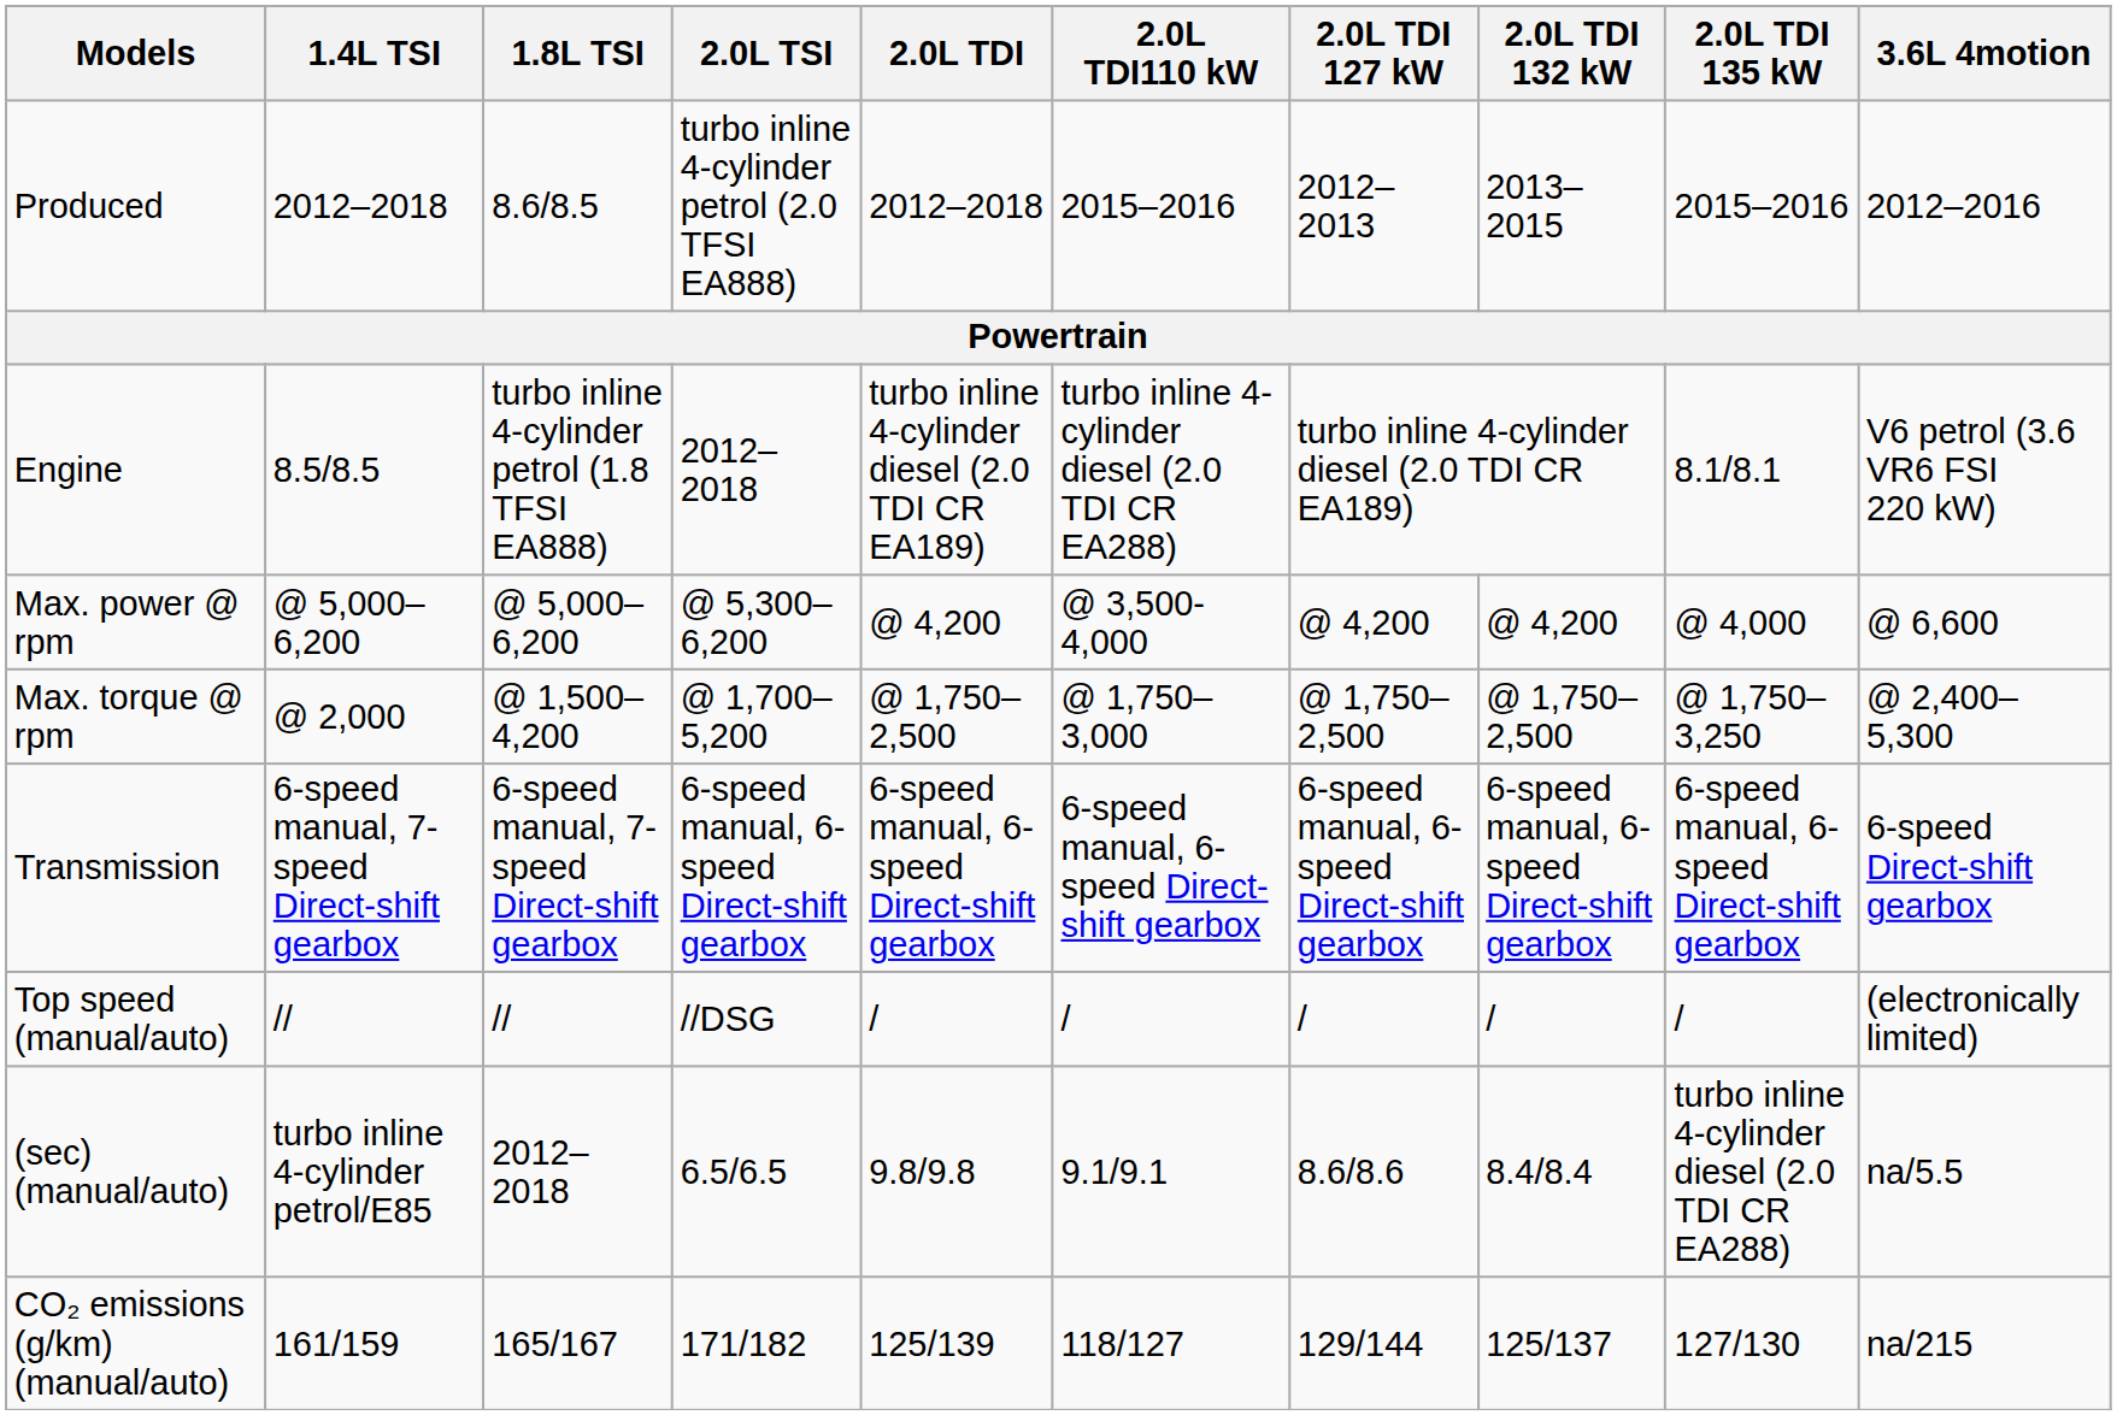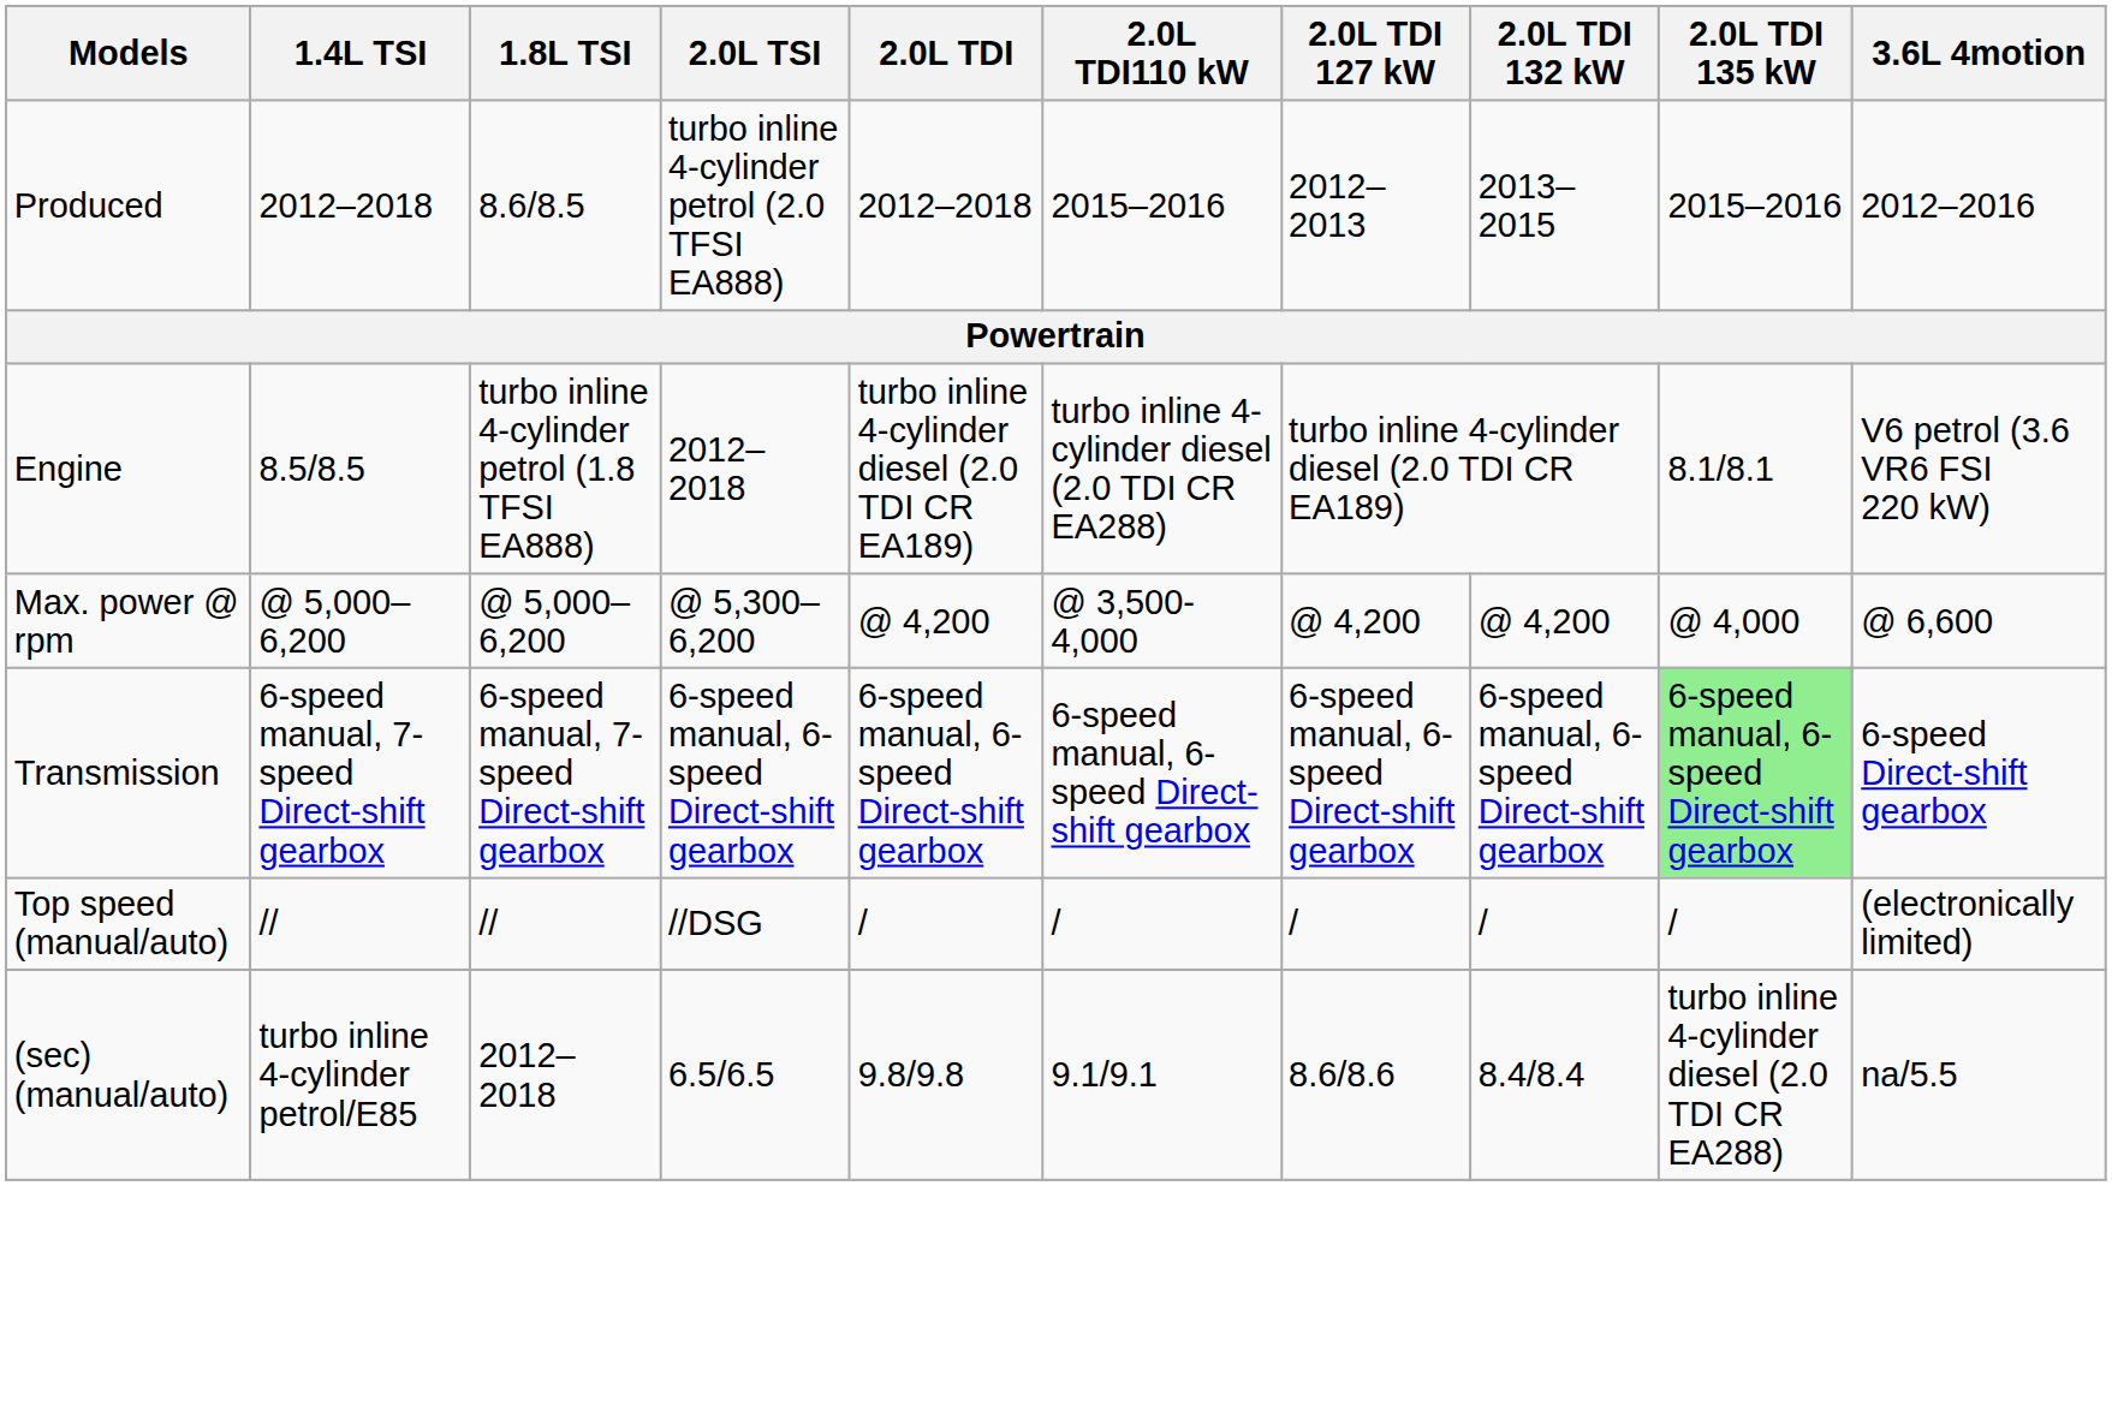 <table class="wikitable" style="font-size:90%;">
 <tr>
 <th>Models</th>
 <th>1.4L TSI</th>
 <th>1.8L TSI</th>
 <th>2.0L TSI</th>
 <th>2.0L TDI</th>
 <th>2.0L TDI110 kW</th>
 <th>2.0L TDI 127 kW</th>
 <th>2.0L TDI 132 kW</th>
 <th>2.0L TDI 135 kW</th>
 <th>3.6L 4motion</th>
 </tr>
 <tr>
 <td>Produced</td>
 <td>2012–2018</td>
 <td>8.6/8.5</td>
 <td>turbo inline 4-cylinder petrol (2.0 TFSI EA888)</td>
 <td>2012–2018</td>
 <td>2015–2016</td>
 <td>2012–2013</td>
 <td>2013–2015</td>
 <td>2015–2016</td>
 <td>2012–2016</td>
 </tr>
 <tr>
 <th colspan=10>Powertrain</th>
 </tr>
 <tr>
 <td>Engine</td>
 <td>8.5/8.5</td>
 <td>turbo inline 4-cylinder petrol (1.8 TFSI EA888)</td>
 <td>2012–2018</td>
 <td>turbo inline 4-cylinder diesel (2.0 TDI CR EA189)</td>
 <td>turbo inline 4-cylinder diesel (2.0 TDI CR EA288)</td>
 <td colspan=2>turbo inline 4-cylinder diesel (2.0 TDI CR EA189)</td>
 <td>8.1/8.1</td>
 <td>V6 petrol (3.6 VR6 FSI 220 kW)</td>
 </tr>
 <tr>
 <td>Max. power @ rpm</td>
 <td> @ 5,000–6,200</td>
 <td> @ 5,000–6,200</td>
 <td> @ 5,300–6,200</td>
 <td> @ 4,200</td>
 <td> @ 3,500-4,000</td>
 <td> @ 4,200</td>
 <td> @ 4,200</td>
 <td> @ 4,000</td>
 <td> @ 6,600</td>
 </tr>
 <tr>
-<td>Max. torque @ rpm</td>
-<td> @ 2,000</td>
-<td> @ 1,500–4,200</td>
-<td> @ 1,700–5,200</td>
-<td> @ 1,750–2,500</td>
-<td> @ 1,750–3,000</td>
-<td> @ 1,750–2,500</td>
-<td> @ 1,750–2,500</td>
-<td> @ 1,750–3,250</td>
-<td> @ 2,400–5,300</td>
-</tr>
-<tr>
 <td>Transmission</td>
 <td>6-speed manual, 7-speed <a href='#'>Direct-shift gearbox</a></td>
 <td>6-speed manual, 7-speed <a href='#'>Direct-shift gearbox</a></td>
 <td>6-speed manual, 6-speed <a href='#'>Direct-shift gearbox</a></td>
 <td>6-speed manual, 6-speed <a href='#'>Direct-shift gearbox</a></td>
 <td>6-speed manual, 6-speed <a href='#'>Direct-shift gearbox</a></td>
 <td>6-speed manual, 6-speed <a href='#'>Direct-shift gearbox</a></td>
 <td>6-speed manual, 6-speed <a href='#'>Direct-shift gearbox</a></td>
-<td>6-speed manual, 6-speed <a href='#'>Direct-shift gearbox</a></td>
+<td style="background: lightgreen;">6-speed manual, 6-speed <a href='#'>Direct-shift gearbox</a></td>
 <td>6-speed <a href='#'>Direct-shift gearbox</a></td>
 </tr>
 <tr>
 <td>Top speed (manual/auto)</td>
 <td>//</td>
 <td>//</td>
 <td>//DSG </td>
 <td>/</td>
 <td>/</td>
 <td>/</td>
 <td>/</td>
 <td>/</td>
 <td> (electronically limited)</td>
 </tr>
 <tr>
 <td> (sec) (manual/auto)</td>
 <td>turbo inline 4-cylinder petrol/E85</td>
 <td>2012–2018</td>
 <td>6.5/6.5</td>
 <td>9.8/9.8</td>
 <td>9.1/9.1</td>
 <td>8.6/8.6</td>
 <td>8.4/8.4</td>
 <td>turbo inline 4-cylinder diesel (2.0 TDI CR EA288)</td>
 <td>na/5.5</td>
 </tr>
-<tr>
-<td>CO₂ emissions (g/km) (manual/auto)</td>
-<td>161/159</td>
-<td>165/167</td>
-<td>171/182</td>
-<td>125/139</td>
-<td>118/127</td>
-<td>129/144</td>
-<td>125/137</td>
-<td>127/130</td>
-<td>na/215</td>
-</tr>
 </table>
